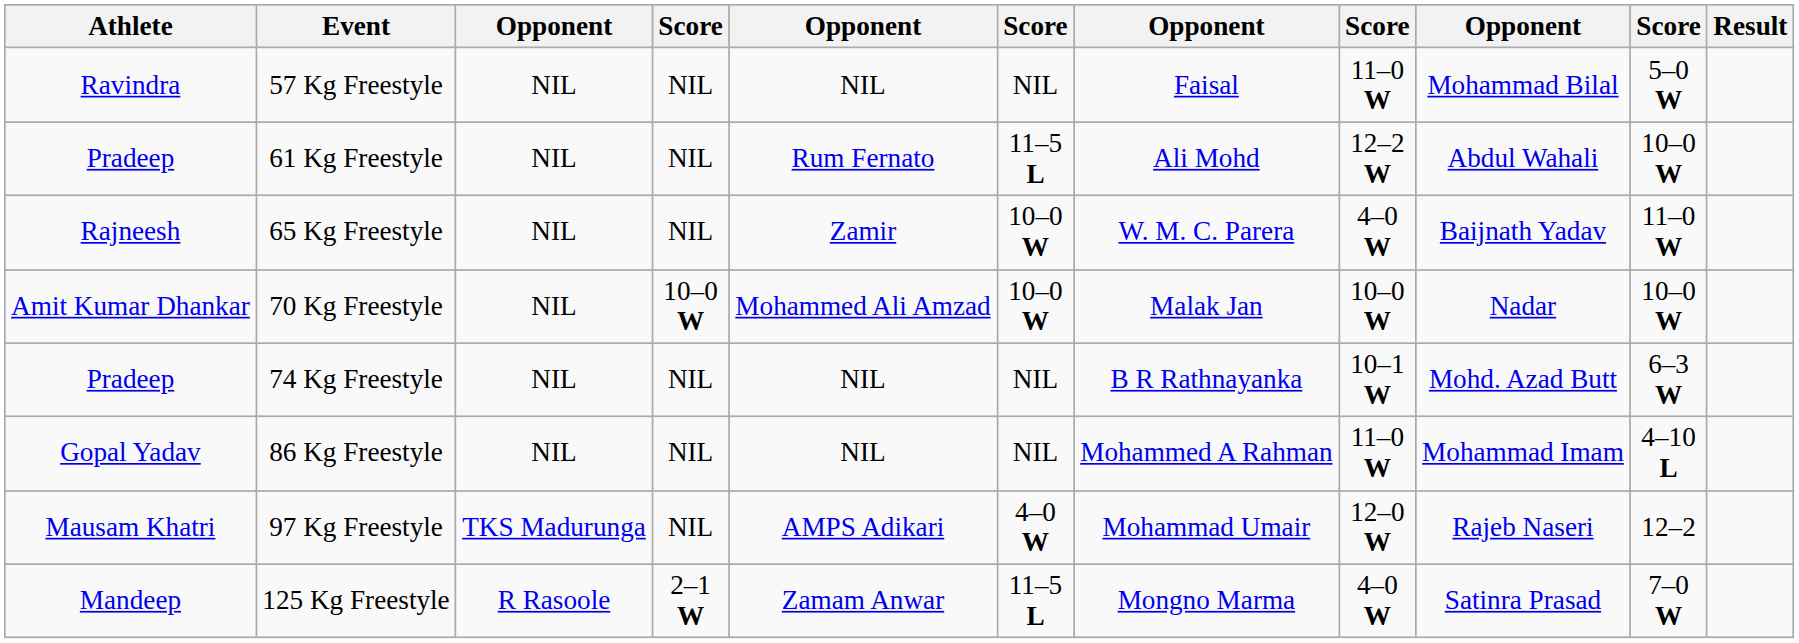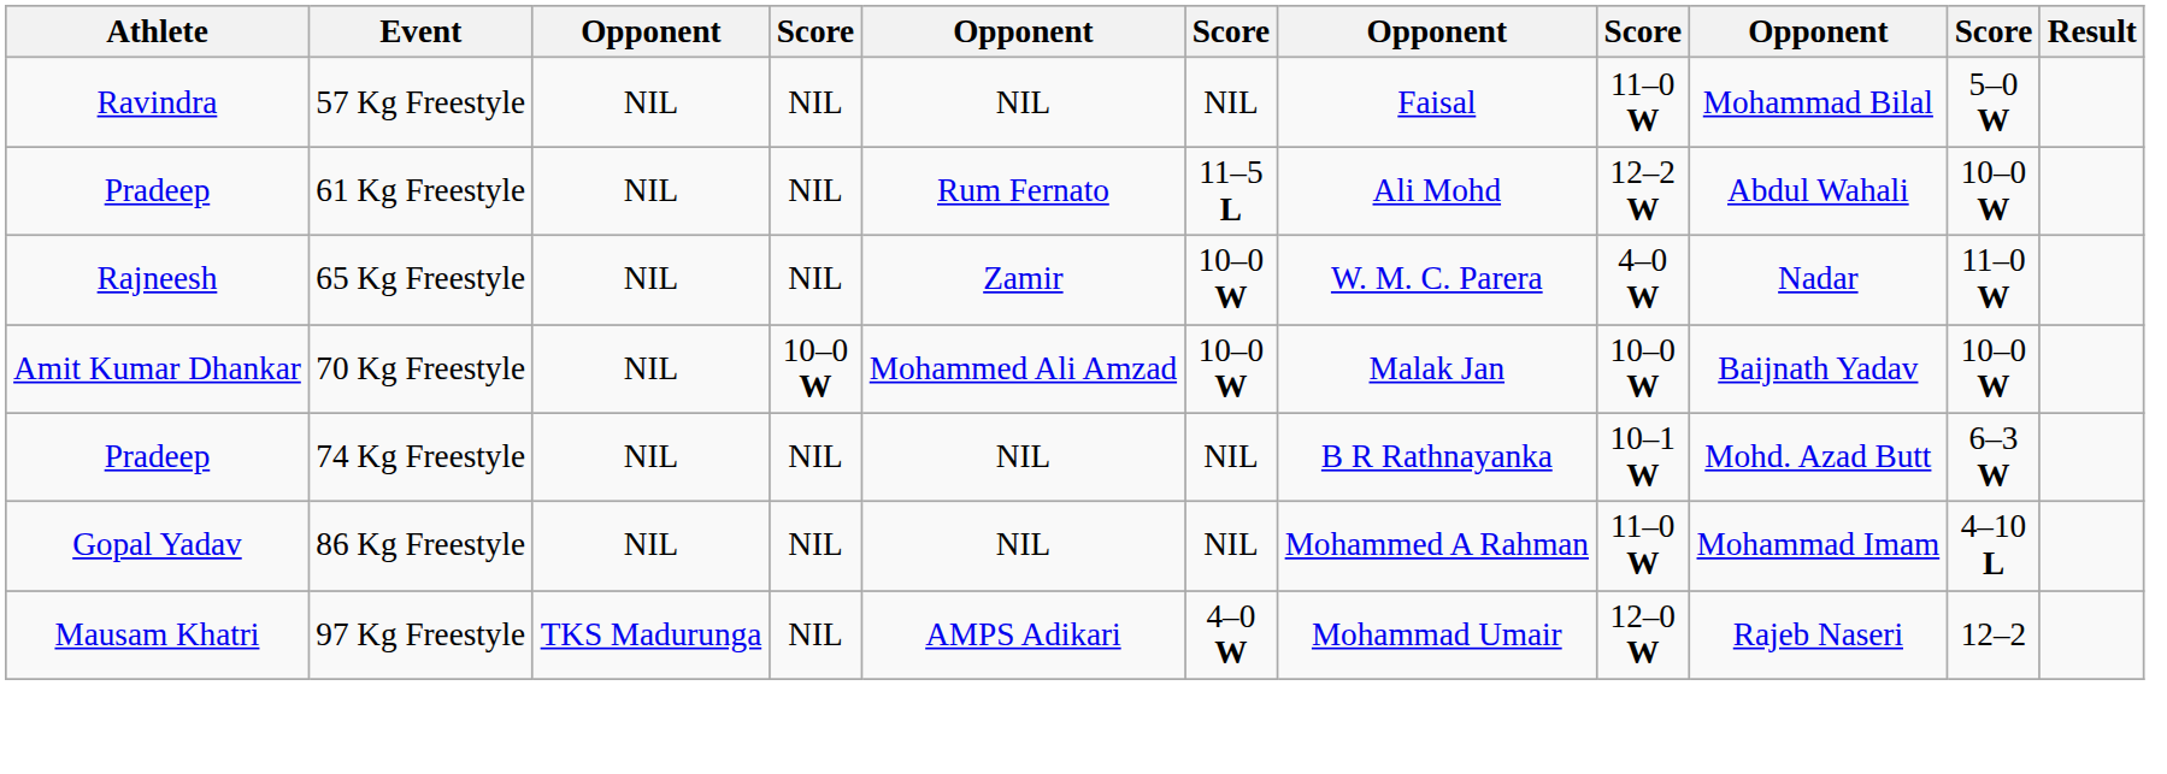 <table class="wikitable" style="text-align:center;">
 <tr>
 <th>Athlete</th>
 <th>Event</th>
 <th>Opponent</th>
 <th>Score</th>
 <th>Opponent</th>
 <th>Score</th>
 <th>Opponent</th>
 <th>Score</th>
 <th>Opponent</th>
 <th>Score</th>
 <th>Result</th>
 </tr>
 <tr>
 <td><a href='#'>Ravindra</a></td>
 <td>57 Kg Freestyle</td>
 <td>NIL</td>
 <td>NIL</td>
 <td>NIL</td>
 <td>NIL</td>
 <td><a href='#'>Faisal</a><br></td>
 <td>11–0<br><strong>W</strong></td>
 <td><a href='#'>Mohammad Bilal</a><br></td>
 <td>5–0<br><strong>W</strong></td>
 <td></td>
 </tr>
 <tr>
 <td><a href='#'>Pradeep</a></td>
 <td>61 Kg Freestyle</td>
 <td>NIL</td>
 <td>NIL</td>
 <td><a href='#'>Rum Fernato</a><br></td>
 <td>11–5<br><strong>L</strong></td>
 <td><a href='#'>Ali Mohd</a><br></td>
 <td>12–2<br><strong>W</strong></td>
 <td><a href='#'>Abdul Wahali</a><br></td>
 <td>10–0<br><strong>W</strong></td>
 <td></td>
 </tr>
 <tr>
 <td><a href='#'>Rajneesh</a></td>
 <td>65 Kg Freestyle</td>
 <td>NIL</td>
 <td>NIL</td>
 <td><a href='#'>Zamir</a><br></td>
 <td>10–0<br><strong>W</strong></td>
 <td><a href='#'>W. M. C. Parera</a><br></td>
 <td>4–0<br><strong>W</strong></td>
-<td><a href='#'>Baijnath Yadav</a><br></td>
+<td><a href='#'>Nadar</a><br></td>
 <td>11–0<br><strong>W</strong></td>
 <td></td>
 </tr>
 <tr>
 <td><a href='#'>Amit Kumar Dhankar</a></td>
 <td>70 Kg Freestyle</td>
 <td>NIL</td>
 <td>10–0<br><strong>W</strong></td>
 <td><a href='#'>Mohammed Ali Amzad</a><br></td>
 <td>10–0<br><strong>W</strong></td>
 <td><a href='#'>Malak Jan</a><br></td>
 <td>10–0<br><strong>W</strong></td>
-<td><a href='#'>Nadar</a><br></td>
+<td><a href='#'>Baijnath Yadav</a><br></td>
 <td>10–0<br><strong>W</strong></td>
 <td></td>
 </tr>
 <tr>
 <td><a href='#'>Pradeep</a></td>
 <td>74 Kg Freestyle</td>
 <td>NIL</td>
 <td>NIL</td>
 <td>NIL</td>
 <td>NIL</td>
 <td><a href='#'>B R Rathnayanka</a><br></td>
 <td>10–1<br><strong>W</strong></td>
 <td><a href='#'>Mohd. Azad Butt</a><br></td>
 <td>6–3<br><strong>W</strong></td>
 <td></td>
 </tr>
 <tr>
 <td><a href='#'>Gopal Yadav</a></td>
 <td>86 Kg Freestyle</td>
 <td>NIL</td>
 <td>NIL</td>
 <td>NIL</td>
 <td>NIL</td>
 <td><a href='#'>Mohammed A Rahman</a><br></td>
 <td>11–0<br><strong>W</strong></td>
 <td><a href='#'>Mohammad Imam</a><br></td>
 <td>4–10<br><strong>L</strong></td>
 <td></td>
 </tr>
 <tr>
 <td><a href='#'>Mausam Khatri</a></td>
 <td>97 Kg Freestyle</td>
 <td><a href='#'>TKS Madurunga</a><br></td>
 <td>NIL</td>
 <td><a href='#'>AMPS Adikari</a><br></td>
 <td>4–0<br><strong>W</strong></td>
 <td><a href='#'>Mohammad Umair</a><br></td>
 <td>12–0<br><strong>W</strong></td>
 <td><a href='#'>Rajeb Naseri</a><br></td>
 <td>12–2</td>
 <td></td>
 </tr>
-<tr>
-<td><a href='#'>Mandeep</a></td>
-<td>125 Kg Freestyle</td>
-<td><a href='#'>R Rasoole</a><br></td>
-<td>2–1<br><strong>W</strong></td>
-<td><a href='#'>Zamam Anwar</a><br></td>
-<td>11–5<br><strong>L</strong></td>
-<td><a href='#'>Mongno Marma</a><br></td>
-<td>4–0<br><strong>W</strong></td>
-<td><a href='#'>Satinra Prasad</a><br></td>
-<td>7–0<br><strong>W</strong></td>
-<td></td>
-</tr>
 </table>
